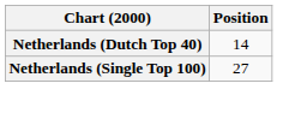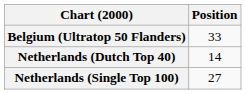 <table class="wikitable sortable plainrowheaders" style="text-align:center">
 <tr>
 <th>Chart (2000)</th>
 <th>Position</th>
+</tr>
+<tr>
+<th scope="row">Belgium (Ultratop 50 Flanders)</th>
+<td>33</td>
 </tr>
 <tr>
 <th scope="row">Netherlands (Dutch Top 40)</th>
 <td>14</td>
 </tr>
 <tr>
 <th scope="row">Netherlands (Single Top 100)</th>
 <td>27</td>
 </tr>
 </table>
